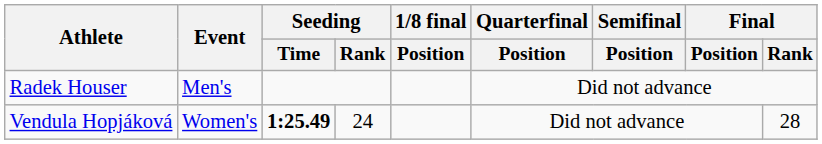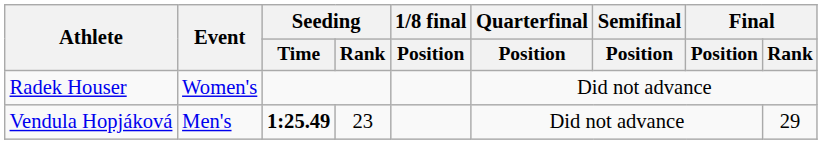 <table class=wikitable style=font-size:90%>
 <tr>
 <th rowspan=2>Athlete</th>
 <th rowspan=2>Event</th>
 <th colspan=2>Seeding</th>
 <th>1/8 final</th>
 <th>Quarterfinal</th>
 <th>Semifinal</th>
 <th colspan=2>Final</th>
 </tr>
 <tr style=font-size:95%>
 <th>Time</th>
 <th>Rank</th>
 <th>Position</th>
 <th>Position</th>
 <th>Position</th>
 <th>Position</th>
 <th>Rank</th>
 </tr>
 <tr align=center>
 <td align="left"><a href='#'>Radek Houser</a></td>
-<td align="left"><a href='#'>Men's</a></td>
+<td align=left><a href='#'>Women's</a></td>
 <td colspan=2></td>
 <td></td>
 <td colspan=4>Did not advance</td>
 </tr>
 <tr align="center">
 <td align="left"><a href='#'>Vendula Hopjáková</a></td>
-<td align=left><a href='#'>Women's</a></td>
+<td align="left"><a href='#'>Men's</a></td>
 <td><strong>1:25.49</strong></td>
-<td>24</td>
+<td>23</td>
 <td></td>
 <td colspan=3>Did not advance</td>
-<td>28</td>
+<td>29</td>
 </tr>
 </table>
